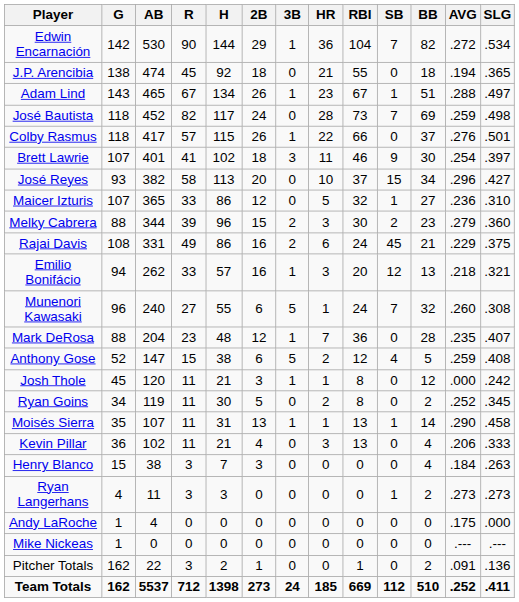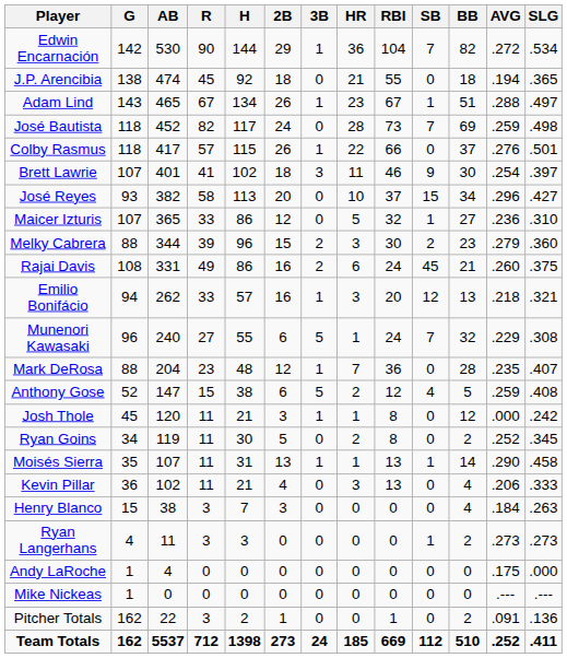 <table class=wikitable style="text-align:center">
 <tr>
 <th bgcolor=#DDDDFF; width="20%">Player</th>
 <th bgcolor=#DDDDFF; width="7%">G</th>
 <th bgcolor=#DDDDFF; width="7%">AB</th>
 <th bgcolor=#DDDDFF; width="7%">R</th>
 <th bgcolor=#DDDDFF; width="7%">H</th>
 <th bgcolor=#DDDDFF; width="7%">2B</th>
 <th bgcolor=#DDDDFF; width="7%">3B</th>
 <th bgcolor=#DDDDFF; width="7%">HR</th>
 <th bgcolor=#DDDDFF; width="7%">RBI</th>
 <th bgcolor=#DDDDFF; width="7%">SB</th>
 <th bgcolor=#DDDDFF; width="7%">BB</th>
 <th bgcolor=#DDDDFF; width="7%">AVG</th>
 <th bgcolor=#DDDDFF; width="7%">SLG</th>
 </tr>
 <tr>
 <td><a href='#'>Edwin Encarnación</a></td>
 <td>142</td>
 <td>530</td>
 <td>90</td>
 <td>144</td>
 <td>29</td>
 <td>1</td>
 <td>36</td>
 <td>104</td>
 <td>7</td>
 <td>82</td>
 <td>.272</td>
 <td>.534</td>
 </tr>
 <tr>
 <td><a href='#'>J.P. Arencibia</a></td>
 <td>138</td>
 <td>474</td>
 <td>45</td>
 <td>92</td>
 <td>18</td>
 <td>0</td>
 <td>21</td>
 <td>55</td>
 <td>0</td>
 <td>18</td>
 <td>.194</td>
 <td>.365</td>
 </tr>
 <tr>
 <td><a href='#'>Adam Lind</a></td>
 <td>143</td>
 <td>465</td>
 <td>67</td>
 <td>134</td>
 <td>26</td>
 <td>1</td>
 <td>23</td>
 <td>67</td>
 <td>1</td>
 <td>51</td>
 <td>.288</td>
 <td>.497</td>
 </tr>
 <tr>
 <td><a href='#'>José Bautista</a></td>
 <td>118</td>
 <td>452</td>
 <td>82</td>
 <td>117</td>
 <td>24</td>
 <td>0</td>
 <td>28</td>
 <td>73</td>
 <td>7</td>
 <td>69</td>
 <td>.259</td>
 <td>.498</td>
 </tr>
 <tr>
 <td><a href='#'>Colby Rasmus</a></td>
 <td>118</td>
 <td>417</td>
 <td>57</td>
 <td>115</td>
 <td>26</td>
 <td>1</td>
 <td>22</td>
 <td>66</td>
 <td>0</td>
 <td>37</td>
 <td>.276</td>
 <td>.501</td>
 </tr>
 <tr>
 <td><a href='#'>Brett Lawrie</a></td>
 <td>107</td>
 <td>401</td>
 <td>41</td>
 <td>102</td>
 <td>18</td>
 <td>3</td>
 <td>11</td>
 <td>46</td>
 <td>9</td>
 <td>30</td>
 <td>.254</td>
 <td>.397</td>
 </tr>
 <tr>
 <td><a href='#'>José Reyes</a></td>
 <td>93</td>
 <td>382</td>
 <td>58</td>
 <td>113</td>
 <td>20</td>
 <td>0</td>
 <td>10</td>
 <td>37</td>
 <td>15</td>
 <td>34</td>
 <td>.296</td>
 <td>.427</td>
 </tr>
 <tr>
 <td><a href='#'>Maicer Izturis</a></td>
 <td>107</td>
 <td>365</td>
 <td>33</td>
 <td>86</td>
 <td>12</td>
 <td>0</td>
 <td>5</td>
 <td>32</td>
 <td>1</td>
 <td>27</td>
 <td>.236</td>
 <td>.310</td>
 </tr>
 <tr>
 <td><a href='#'>Melky Cabrera</a></td>
 <td>88</td>
 <td>344</td>
 <td>39</td>
 <td>96</td>
 <td>15</td>
 <td>2</td>
 <td>3</td>
 <td>30</td>
 <td>2</td>
 <td>23</td>
 <td>.279</td>
 <td>.360</td>
 </tr>
 <tr>
 <td><a href='#'>Rajai Davis</a></td>
 <td>108</td>
 <td>331</td>
 <td>49</td>
 <td>86</td>
 <td>16</td>
 <td>2</td>
 <td>6</td>
 <td>24</td>
 <td>45</td>
 <td>21</td>
-<td>.229</td>
+<td>.260</td>
 <td>.375</td>
 </tr>
 <tr>
 <td><a href='#'>Emilio Bonifácio</a></td>
 <td>94</td>
 <td>262</td>
 <td>33</td>
 <td>57</td>
 <td>16</td>
 <td>1</td>
 <td>3</td>
 <td>20</td>
 <td>12</td>
 <td>13</td>
 <td>.218</td>
 <td>.321</td>
 </tr>
 <tr>
 <td><a href='#'>Munenori Kawasaki</a></td>
 <td>96</td>
 <td>240</td>
 <td>27</td>
 <td>55</td>
 <td>6</td>
 <td>5</td>
 <td>1</td>
 <td>24</td>
 <td>7</td>
 <td>32</td>
-<td>.260</td>
+<td>.229</td>
 <td>.308</td>
 </tr>
 <tr>
 <td><a href='#'>Mark DeRosa</a></td>
 <td>88</td>
 <td>204</td>
 <td>23</td>
 <td>48</td>
 <td>12</td>
 <td>1</td>
 <td>7</td>
 <td>36</td>
 <td>0</td>
 <td>28</td>
 <td>.235</td>
 <td>.407</td>
 </tr>
 <tr>
 <td><a href='#'>Anthony Gose</a></td>
 <td>52</td>
 <td>147</td>
 <td>15</td>
 <td>38</td>
 <td>6</td>
 <td>5</td>
 <td>2</td>
 <td>12</td>
 <td>4</td>
 <td>5</td>
 <td>.259</td>
 <td>.408</td>
 </tr>
 <tr>
 <td><a href='#'>Josh Thole</a></td>
 <td>45</td>
 <td>120</td>
 <td>11</td>
 <td>21</td>
 <td>3</td>
 <td>1</td>
 <td>1</td>
 <td>8</td>
 <td>0</td>
 <td>12</td>
 <td>.000</td>
 <td>.242</td>
 </tr>
 <tr>
 <td><a href='#'>Ryan Goins</a></td>
 <td>34</td>
 <td>119</td>
 <td>11</td>
 <td>30</td>
 <td>5</td>
 <td>0</td>
 <td>2</td>
 <td>8</td>
 <td>0</td>
 <td>2</td>
 <td>.252</td>
 <td>.345</td>
 </tr>
 <tr>
 <td><a href='#'>Moisés Sierra</a></td>
 <td>35</td>
 <td>107</td>
 <td>11</td>
 <td>31</td>
 <td>13</td>
 <td>1</td>
 <td>1</td>
 <td>13</td>
 <td>1</td>
 <td>14</td>
 <td>.290</td>
 <td>.458</td>
 </tr>
 <tr>
 <td><a href='#'>Kevin Pillar</a></td>
 <td>36</td>
 <td>102</td>
 <td>11</td>
 <td>21</td>
 <td>4</td>
 <td>0</td>
 <td>3</td>
 <td>13</td>
 <td>0</td>
 <td>4</td>
 <td>.206</td>
 <td>.333</td>
 </tr>
 <tr>
 <td><a href='#'>Henry Blanco</a></td>
 <td>15</td>
 <td>38</td>
 <td>3</td>
 <td>7</td>
 <td>3</td>
 <td>0</td>
 <td>0</td>
 <td>0</td>
 <td>0</td>
 <td>4</td>
 <td>.184</td>
 <td>.263</td>
 </tr>
 <tr>
 <td><a href='#'>Ryan Langerhans</a></td>
 <td>4</td>
 <td>11</td>
 <td>3</td>
 <td>3</td>
 <td>0</td>
 <td>0</td>
 <td>0</td>
 <td>0</td>
 <td>1</td>
 <td>2</td>
 <td>.273</td>
 <td>.273</td>
 </tr>
 <tr>
 <td><a href='#'>Andy LaRoche</a></td>
 <td>1</td>
 <td>4</td>
 <td>0</td>
 <td>0</td>
 <td>0</td>
 <td>0</td>
 <td>0</td>
 <td>0</td>
 <td>0</td>
 <td>0</td>
 <td>.175</td>
 <td>.000</td>
 </tr>
 <tr>
 <td><a href='#'>Mike Nickeas</a></td>
 <td>1</td>
 <td>0</td>
 <td>0</td>
 <td>0</td>
 <td>0</td>
 <td>0</td>
 <td>0</td>
 <td>0</td>
 <td>0</td>
 <td>0</td>
 <td>.---</td>
 <td>.---</td>
 </tr>
 <tr>
 <td>Pitcher Totals</td>
 <td>162</td>
 <td>22</td>
 <td>3</td>
 <td>2</td>
 <td>1</td>
 <td>0</td>
 <td>0</td>
 <td>1</td>
 <td>0</td>
 <td>2</td>
 <td>.091</td>
 <td>.136</td>
 </tr>
 <tr>
 <td><strong>Team Totals</strong></td>
 <td><strong>162</strong></td>
 <td><strong>5537</strong></td>
 <td><strong>712</strong></td>
 <td><strong>1398</strong></td>
 <td><strong>273</strong></td>
 <td><strong>24</strong></td>
 <td><strong>185</strong></td>
 <td><strong>669</strong></td>
 <td><strong>112</strong></td>
 <td><strong>510</strong></td>
 <td><strong>.252</strong></td>
 <td><strong>.411</strong></td>
 </tr>
 </table>
